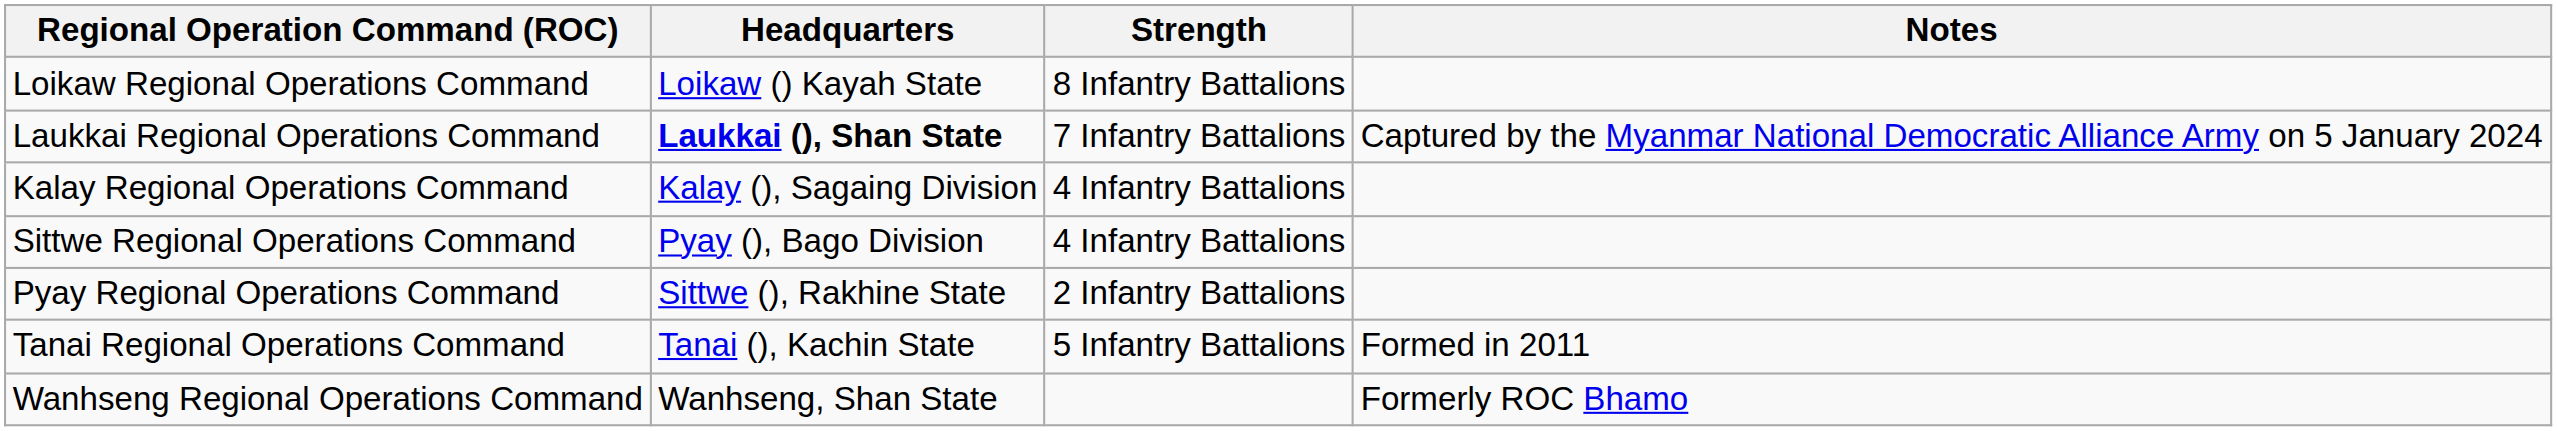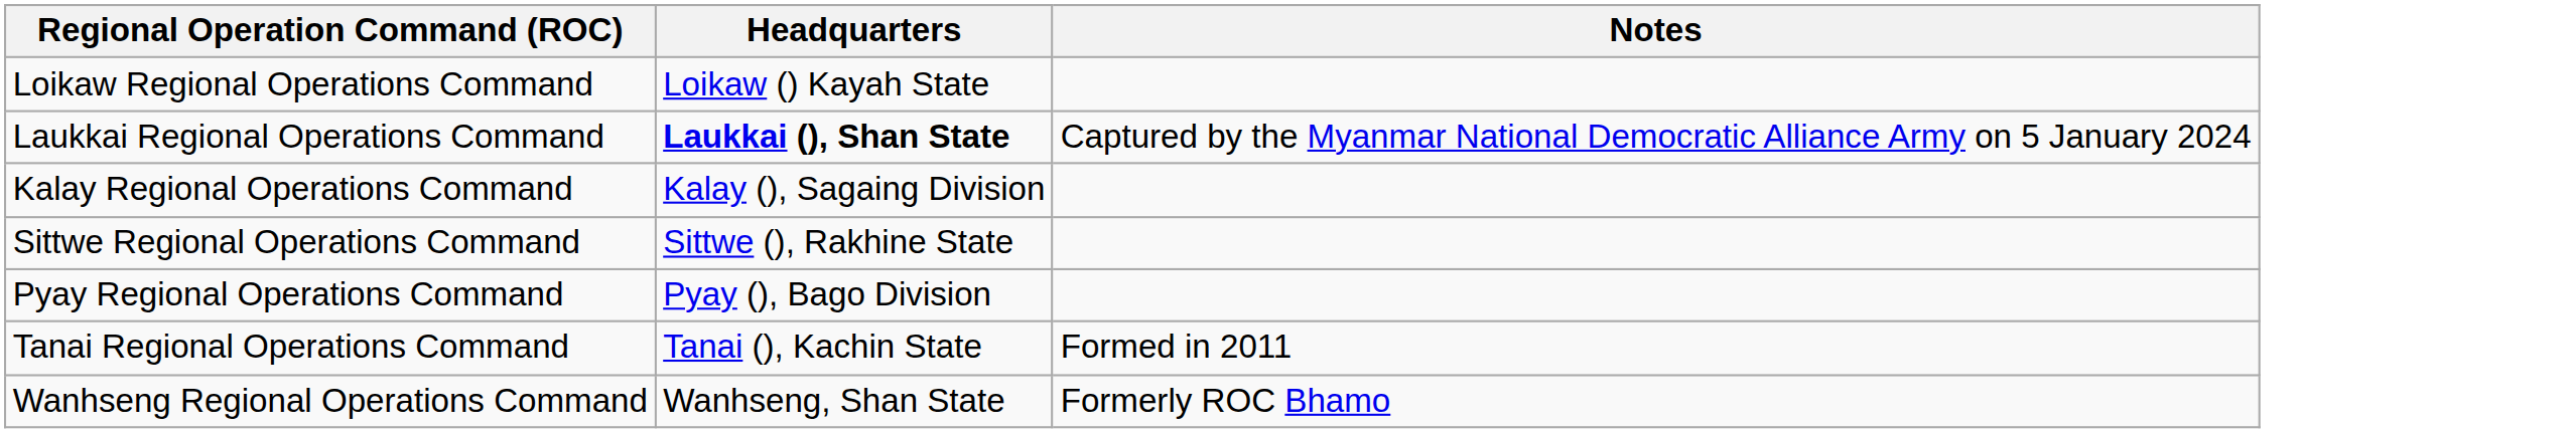 <table class="wikitable">
 <tr>
 <th>Regional Operation Command (ROC)</th>
 <th>Headquarters</th>
-<th>Strength</th>
 <th>Notes</th>
 </tr>
 <tr>
 <td>Loikaw Regional Operations Command</td>
 <td><a href='#'>Loikaw</a> () Kayah State</td>
-<td>8 Infantry Battalions</td>
 <td></td>
 </tr>
 <tr>
 <td>Laukkai Regional Operations Command</td>
 <td><strong><a href='#'>Laukkai</a> (), Shan State</strong></td>
-<td>7 Infantry Battalions</td>
 <td>Captured by the <a href='#'>Myanmar National Democratic Alliance Army</a> on 5 January 2024</td>
 </tr>
 <tr>
 <td>Kalay Regional Operations Command</td>
 <td><a href='#'>Kalay</a> (), Sagaing Division</td>
-<td>4 Infantry Battalions</td>
 <td></td>
 </tr>
 <tr>
 <td>Sittwe Regional Operations Command</td>
-<td><a href='#'>Pyay</a> (), Bago Division</td>
-<td>4 Infantry Battalions</td>
+<td><a href='#'>Sittwe</a> (), Rakhine State</td>
 <td></td>
 </tr>
 <tr>
 <td>Pyay Regional Operations Command</td>
-<td><a href='#'>Sittwe</a> (), Rakhine State</td>
-<td>2 Infantry Battalions</td>
+<td><a href='#'>Pyay</a> (), Bago Division</td>
 <td></td>
 </tr>
 <tr>
 <td>Tanai Regional Operations Command</td>
 <td><a href='#'>Tanai</a> (), Kachin State</td>
-<td>5 Infantry Battalions</td>
 <td>Formed in 2011</td>
 </tr>
 <tr>
 <td>Wanhseng Regional Operations Command</td>
 <td>Wanhseng, Shan State</td>
-<td></td>
 <td>Formerly ROC <a href='#'>Bhamo</a></td>
 </tr>
 </table>
